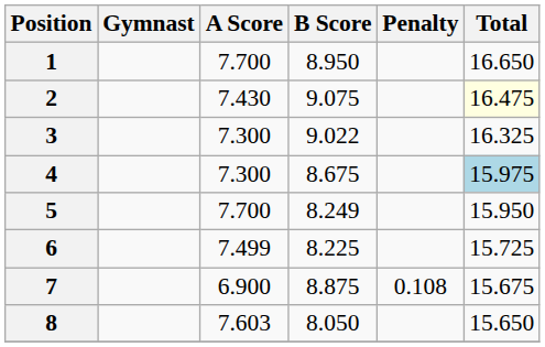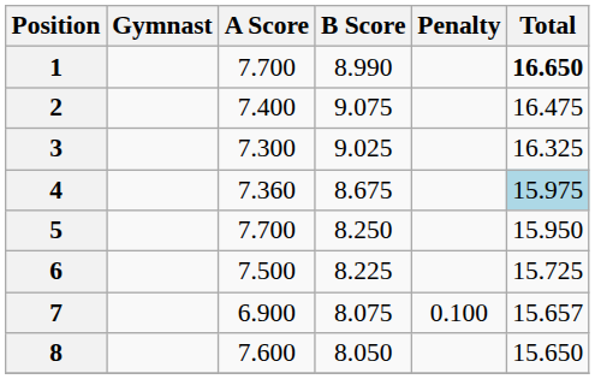 <table class="wikitable sortable" style="text-align:center;">
 <tr>
 <th>Position</th>
 <th>Gymnast</th>
 <th>A Score</th>
 <th>B Score</th>
 <th>Penalty</th>
 <th>Total</th>
 </tr>
 <tr>
 <th>1</th>
 <td align="left"></td>
 <td>7.700</td>
-<td>8.950</td>
+<td>8.990</td>
 <td></td>
-<td>16.650</td>
+<td><strong>16.650</strong></td>
 </tr>
 <tr>
 <th>2</th>
 <td align="left"></td>
-<td>7.430</td>
+<td>7.400</td>
 <td>9.075</td>
 <td></td>
-<td style="background: lightyellow;">16.475</td>
+<td>16.475</td>
 </tr>
 <tr>
 <th>3</th>
 <td align="left"></td>
 <td>7.300</td>
-<td>9.022</td>
+<td>9.025</td>
 <td></td>
 <td>16.325</td>
 </tr>
 <tr>
 <th>4</th>
 <td align="left"></td>
-<td>7.300</td>
+<td>7.360</td>
 <td>8.675</td>
 <td></td>
 <td style="background: lightblue;">15.975</td>
 </tr>
 <tr>
 <th>5</th>
 <td align="left"></td>
 <td>7.700</td>
-<td>8.249</td>
+<td>8.250</td>
 <td></td>
 <td>15.950</td>
 </tr>
 <tr>
 <th>6</th>
 <td align="left"></td>
-<td>7.499</td>
+<td>7.500</td>
 <td>8.225</td>
 <td></td>
 <td>15.725</td>
 </tr>
 <tr>
 <th>7</th>
 <td align="left"></td>
 <td>6.900</td>
-<td>8.875</td>
-<td>0.108</td>
-<td>15.675</td>
+<td>8.075</td>
+<td>0.100</td>
+<td>15.657</td>
 </tr>
 <tr>
 <th>8</th>
 <td align="left"></td>
-<td>7.603</td>
+<td>7.600</td>
 <td>8.050</td>
 <td></td>
 <td>15.650</td>
 </tr>
 <tr>
 </tr>
 </table>
